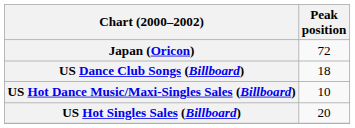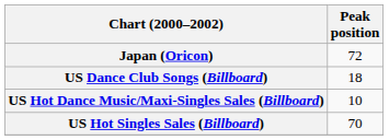 <table class="wikitable sortable plainrowheaders">
 <tr>
 <th>Chart (2000–2002)</th>
 <th>Peak<br>position</th>
 </tr>
 <tr>
 <th scope="row">Japan (<a href='#'>Oricon</a>)</th>
 <td align="center">72</td>
 </tr>
 <tr>
 <th scope="row">US <a href='#'>Dance Club Songs</a> (<em><a href='#'>Billboard</a></em>)</th>
 <td align="center">18</td>
 </tr>
 <tr>
 <th scope="row">US <a href='#'>Hot Dance Music/Maxi-Singles Sales</a> (<em><a href='#'>Billboard</a></em>)</th>
 <td align="center">10</td>
 </tr>
 <tr>
 <th scope="row">US <a href='#'>Hot Singles Sales</a> (<em><a href='#'>Billboard</a></em>)</th>
-<td align="center">20</td>
+<td align="center">70</td>
 </tr>
 <tr>
 </tr>
 </table>
